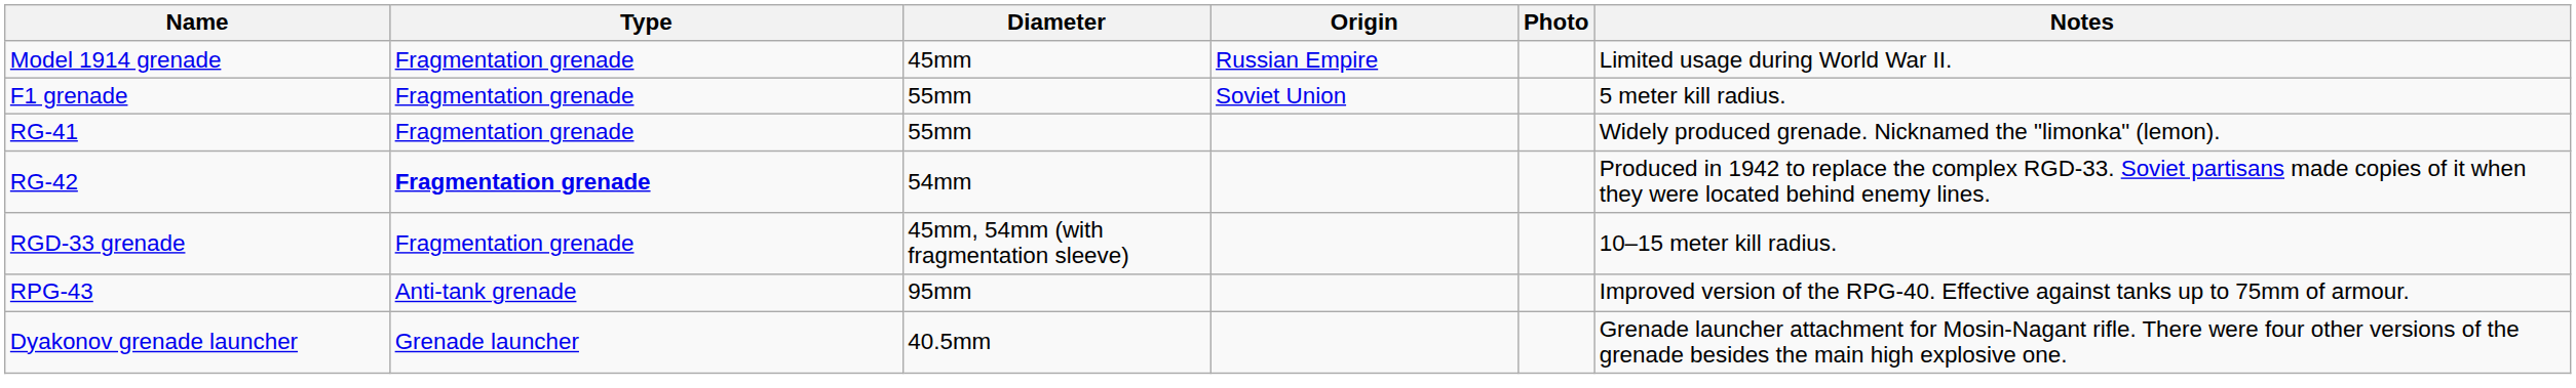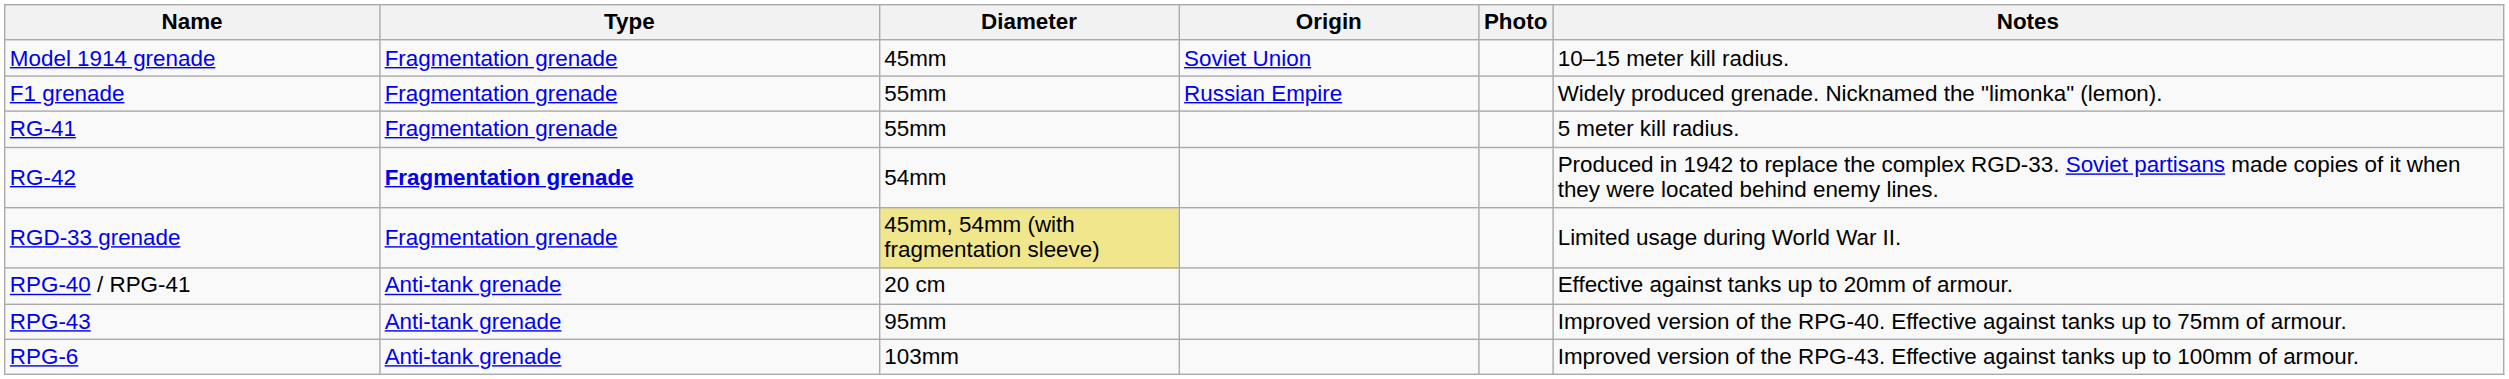 <table class="wikitable" style="width:90%;">
 <tr>
 <th style="width:15%;">Name</th>
 <th style="width:20%;">Type</th>
 <th style="width:12%;">Diameter</th>
 <th style="width:12%;">Origin</th>
 <th>Photo</th>
 <th>Notes</th>
 </tr>
 <tr>
 <td><a href='#'>Model 1914 grenade</a></td>
 <td><a href='#'>Fragmentation grenade</a></td>
 <td>45mm</td>
-<td> <a href='#'>Russian Empire</a></td>
+<td><a href='#'>Soviet Union</a></td>
 <td></td>
-<td>Limited usage during World War II.</td>
+<td>10–15 meter kill radius.</td>
 </tr>
 <tr>
 <td><a href='#'>F1 grenade</a></td>
 <td><a href='#'>Fragmentation grenade</a></td>
 <td>55mm</td>
-<td><a href='#'>Soviet Union</a></td>
+<td> <a href='#'>Russian Empire</a></td>
 <td></td>
-<td>5 meter kill radius.</td>
+<td>Widely produced grenade. Nicknamed the "limonka" (lemon).</td>
 </tr>
 <tr>
 <td><a href='#'>RG-41</a></td>
 <td><a href='#'>Fragmentation grenade</a></td>
 <td>55mm</td>
 <td></td>
 <td></td>
-<td>Widely produced grenade. Nicknamed the "limonka" (lemon).</td>
+<td>5 meter kill radius.</td>
 </tr>
 <tr>
 <td><a href='#'>RG-42</a></td>
 <td><strong><a href='#'>Fragmentation grenade</a></strong></td>
 <td>54mm</td>
 <td></td>
 <td></td>
 <td>Produced in 1942 to replace the complex RGD-33. <a href='#'>Soviet partisans</a> made copies of it when they were located behind enemy lines.</td>
 </tr>
 <tr>
 <td><a href='#'>RGD-33 grenade</a></td>
 <td><a href='#'>Fragmentation grenade</a></td>
-<td>45mm, 54mm (with fragmentation sleeve)</td>
+<td style="background: khaki;">45mm, 54mm (with fragmentation sleeve)</td>
 <td></td>
 <td></td>
-<td>10–15 meter kill radius.</td>
+<td>Limited usage during World War II.</td>
+</tr>
+<tr>
+<td><a href='#'>RPG-40</a> / RPG-41</td>
+<td><a href='#'>Anti-tank grenade</a></td>
+<td>20 cm</td>
+<td></td>
+<td></td>
+<td>Effective against tanks up to 20mm of armour.</td>
 </tr>
 <tr>
 <td><a href='#'>RPG-43</a></td>
 <td><a href='#'>Anti-tank grenade</a></td>
 <td>95mm</td>
 <td></td>
 <td></td>
 <td>Improved version of the RPG-40. Effective against tanks up to 75mm of armour.</td>
 </tr>
 <tr>
-<td><a href='#'>Dyakonov grenade launcher</a></td>
-<td><a href='#'>Grenade launcher</a></td>
-<td>40.5mm</td>
+<td><a href='#'>RPG-6</a></td>
+<td><a href='#'>Anti-tank grenade</a></td>
+<td>103mm</td>
 <td></td>
 <td></td>
-<td>Grenade launcher attachment for Mosin-Nagant rifle. There were four other versions of the grenade besides the main high explosive one.</td>
+<td>Improved version of the RPG-43. Effective against tanks up to 100mm of armour.</td>
 </tr>
 </table>
